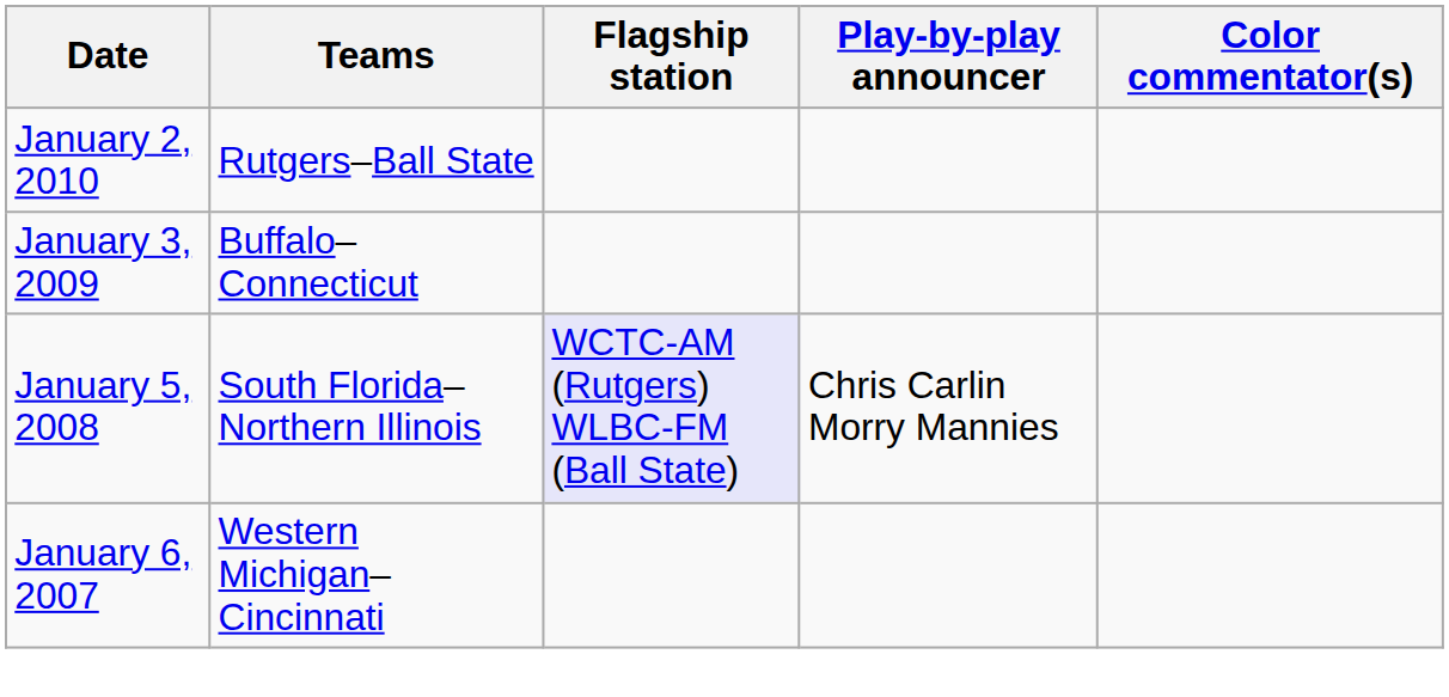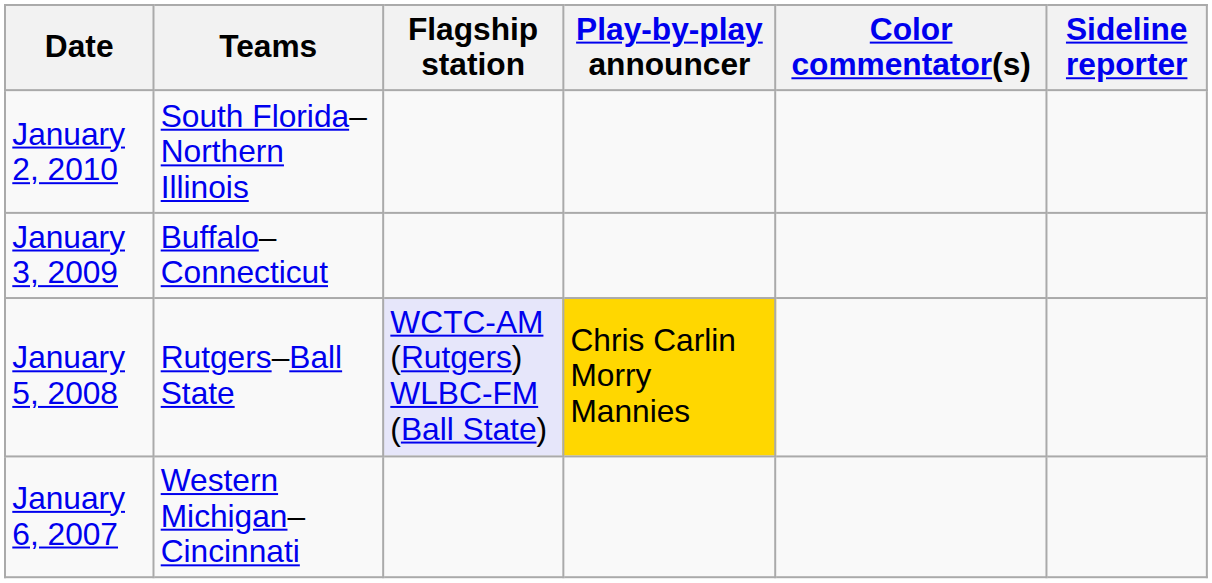 <table class="wikitable">
 <tr>
 <th>Date</th>
 <th>Teams</th>
 <th>Flagship station</th>
 <th><a href='#'>Play-by-play</a> announcer</th>
 <th><a href='#'>Color commentator</a>(s)</th>
+<th><a href='#'>Sideline reporter</a></th>
 </tr>
 <tr>
 <td><a href='#'>January 2, 2010</a></td>
-<td><a href='#'>Rutgers</a>–<a href='#'>Ball State</a></td>
+<td><a href='#'>South Florida</a>–<a href='#'>Northern Illinois</a></td>
+<td></td>
 <td></td>
 <td></td>
 <td></td>
 </tr>
 <tr>
 <td><a href='#'>January 3, 2009</a></td>
 <td><a href='#'>Buffalo</a>–<a href='#'>Connecticut</a></td>
 <td></td>
 <td></td>
 <td></td>
+<td></td>
 </tr>
 <tr>
 <td><a href='#'>January 5, 2008</a></td>
-<td><a href='#'>South Florida</a>–<a href='#'>Northern Illinois</a></td>
+<td><a href='#'>Rutgers</a>–<a href='#'>Ball State</a></td>
 <td style="background: lavender;"><a href='#'>WCTC-AM</a> (<a href='#'>Rutgers</a>)<br><a href='#'>WLBC-FM</a> (<a href='#'>Ball State</a>)</td>
-<td>Chris Carlin<br>Morry Mannies</td>
+<td style="background: gold;">Chris Carlin<br>Morry Mannies</td>
+<td><br></td>
 <td><br></td>
 </tr>
 <tr>
 <td><a href='#'>January 6, 2007</a></td>
 <td><a href='#'>Western Michigan</a>–<a href='#'>Cincinnati</a></td>
 <td></td>
 <td></td>
 <td></td>
+<td></td>
 </tr>
 </table>
